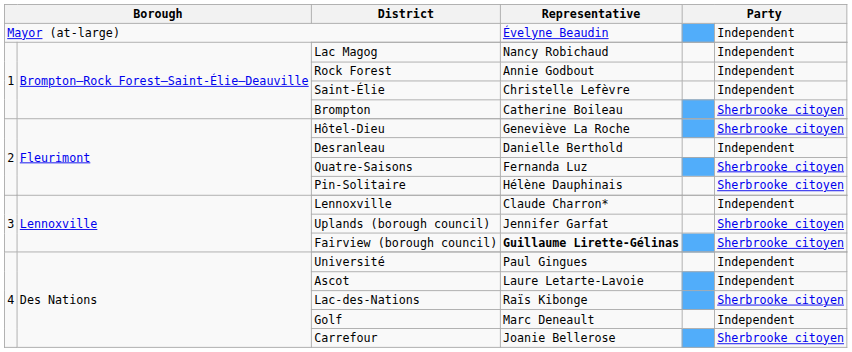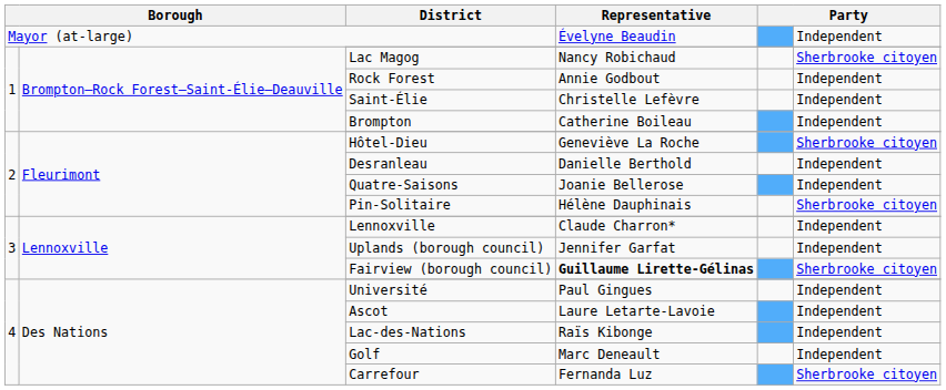 <table class="wikitable">
 <tr>
 <th colspan="2">Borough</th>
 <th>District</th>
 <th>Representative</th>
 <th colspan="2">Party</th>
 </tr>
 <tr>
 <td colspan="3"><a href='#'>Mayor</a> (at-large)</td>
 <td><a href='#'>Évelyne Beaudin</a></td>
 <td bgcolor=#51ADFA width="30px"> </td>
 <td>Independent</td>
 </tr>
 <tr>
 <td rowspan="5">1</td>
 <td rowspan="5"><a href='#'>Brompton–Rock Forest–Saint-Élie–Deauville</a></td>
 </tr>
 <tr>
 <td>Lac Magog</td>
 <td>Nancy Robichaud</td>
 <td> </td>
-<td>Independent</td>
+<td><a href='#'>Sherbrooke citoyen</a></td>
 </tr>
 <tr>
 <td>Rock Forest</td>
 <td>Annie Godbout</td>
 <td> </td>
 <td>Independent</td>
 </tr>
 <tr>
 <td>Saint-Élie</td>
 <td>Christelle Lefèvre</td>
 <td> </td>
 <td>Independent</td>
 </tr>
 <tr>
 <td>Brompton</td>
 <td>Catherine Boileau</td>
 <td bgcolor=#51ADFA width="30px"> </td>
-<td><a href='#'>Sherbrooke citoyen</a></td>
+<td>Independent</td>
 </tr>
 <tr>
 <td rowspan="5">2</td>
 <td rowspan="5"><a href='#'>Fleurimont</a></td>
 </tr>
 <tr>
 <td>Hôtel-Dieu</td>
 <td>Geneviève La Roche</td>
 <td bgcolor=#51ADFA width="30px"> </td>
 <td><a href='#'>Sherbrooke citoyen</a></td>
 </tr>
 <tr>
 <td>Desranleau</td>
 <td>Danielle Berthold</td>
 <td> </td>
 <td>Independent</td>
 </tr>
 <tr>
 <td>Quatre-Saisons</td>
-<td>Fernanda Luz</td>
+<td>Joanie Bellerose</td>
 <td bgcolor=#51ADFA width="30px"> </td>
-<td><a href='#'>Sherbrooke citoyen</a></td>
+<td>Independent</td>
 </tr>
 <tr>
 <td>Pin-Solitaire</td>
 <td>Hélène Dauphinais</td>
 <td> </td>
 <td><a href='#'>Sherbrooke citoyen</a></td>
 </tr>
 <tr>
 <td rowspan="4">3</td>
 <td rowspan="4"><a href='#'>Lennoxville</a></td>
 </tr>
 <tr>
 <td>Lennoxville</td>
 <td>Claude Charron*</td>
 <td> </td>
 <td>Independent</td>
 </tr>
 <tr>
 <td>Uplands (borough council)</td>
 <td>Jennifer Garfat</td>
 <td> </td>
-<td><a href='#'>Sherbrooke citoyen</a></td>
+<td>Independent</td>
 </tr>
 <tr>
 <td>Fairview (borough council)</td>
 <td><strong>Guillaume Lirette-Gélinas</strong></td>
 <td bgcolor=#51ADFA width="30px"> </td>
 <td><a href='#'>Sherbrooke citoyen</a></td>
 </tr>
 <tr>
 <td rowspan="6">4</td>
 <td rowspan="6">Des Nations</td>
 </tr>
 <tr>
 <td>Université</td>
 <td>Paul Gingues</td>
 <td> </td>
 <td>Independent</td>
 </tr>
 <tr>
 <td>Ascot</td>
 <td>Laure Letarte-Lavoie</td>
 <td bgcolor=#51ADFA width="30px"> </td>
 <td>Independent</td>
 </tr>
 <tr>
 <td>Lac-des-Nations</td>
 <td>Raïs Kibonge</td>
 <td bgcolor=#51ADFA width="30px"> </td>
-<td><a href='#'>Sherbrooke citoyen</a></td>
+<td>Independent</td>
 </tr>
 <tr>
 <td>Golf</td>
 <td>Marc Deneault</td>
 <td> </td>
 <td>Independent</td>
 </tr>
 <tr>
 <td>Carrefour</td>
-<td>Joanie Bellerose</td>
+<td>Fernanda Luz</td>
 <td bgcolor=#51ADFA width="30px"> </td>
 <td><a href='#'>Sherbrooke citoyen</a></td>
 </tr>
 </table>
